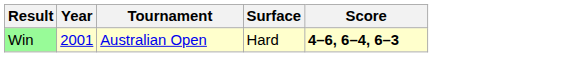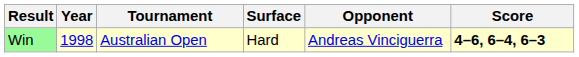 <table class="sortable wikitable">
 <tr>
 <th style="width:40px;">Result</th>
 <th style="width:30px;">Year</th>
 <th style="width:150px;">Tournament</th>
 <th style="width:50px;">Surface</th>
+<th style="width:150px;">Opponent</th>
 <th style="width:125px;" class="unsortable">Score</th>
 </tr>
 <tr style="background:#ffffcc;">
 <td style="background:#98fb98;">Win</td>
-<td><a href='#'>2001</a></td>
+<td><a href='#'>1998</a></td>
 <td><a href='#'>Australian Open</a></td>
 <td>Hard</td>
+<td> <a href='#'>Andreas Vinciguerra</a></td>
 <td><strong>4–6, 6–4, 6–3</strong></td>
 </tr>
 </table>
